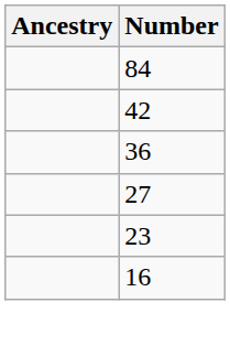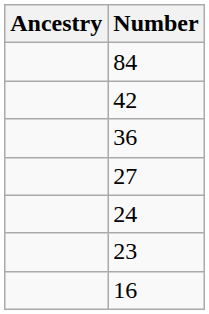 <table style="float: left; margin-right: 2em;" class="wikitable sortable">
 <tr>
 <th>Ancestry</th>
 <th>Number</th>
 </tr>
 <tr>
 <td></td>
 <td>84</td>
 </tr>
 <tr>
 <td></td>
 <td>42</td>
 </tr>
 <tr>
 <td></td>
 <td>36</td>
 </tr>
 <tr>
 <td></td>
 <td>27</td>
 </tr>
 <tr>
 <td></td>
+<td>24</td>
+</tr>
+<tr>
+<td></td>
 <td>23</td>
 </tr>
 <tr>
 <td></td>
 <td>16</td>
 </tr>
 </table>
